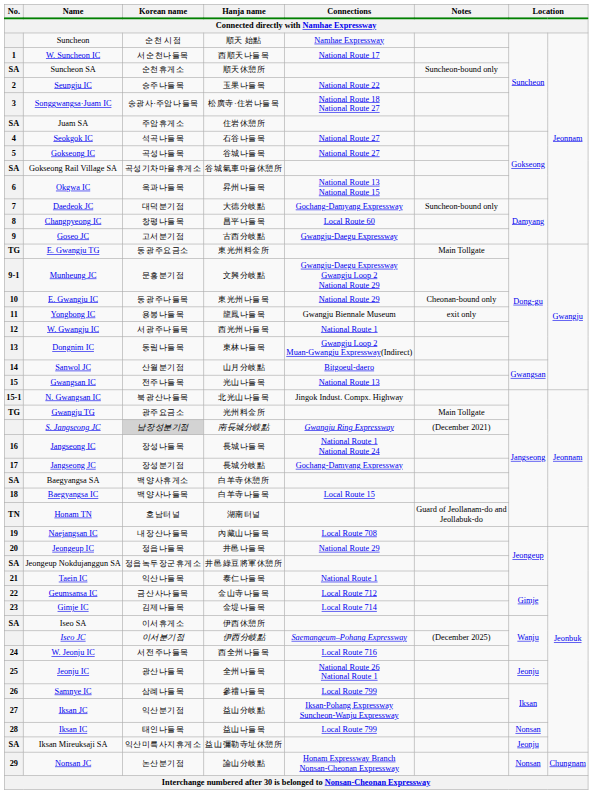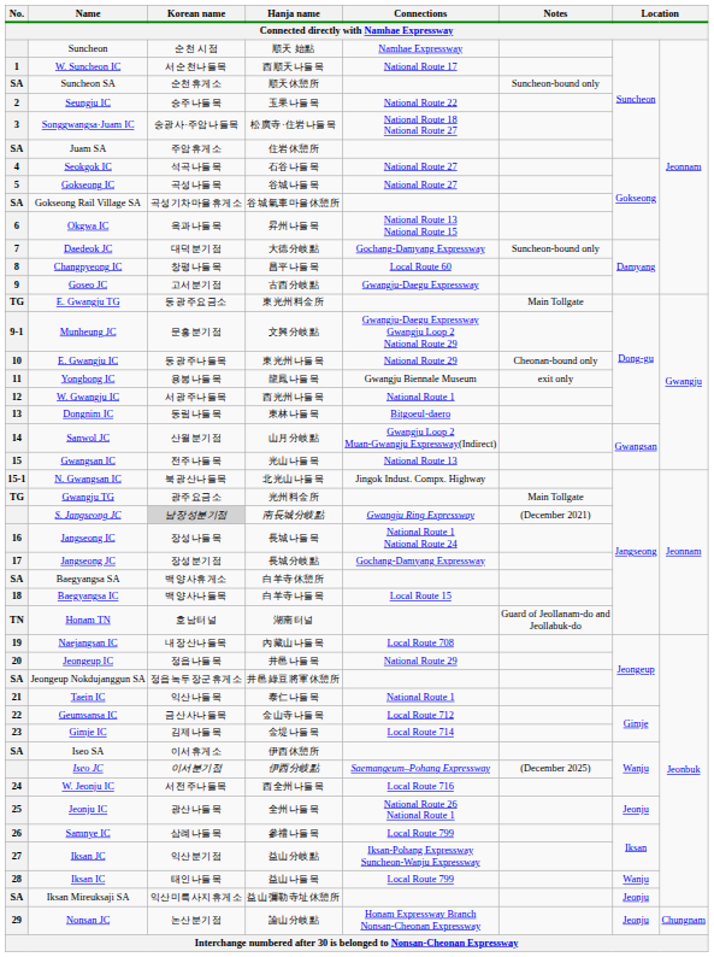 <table class="wikitable" style="font-size: 85%; text-align: center;">
 <tr style="border-bottom:solid 0.25em green;">
 <th>No.</th>
 <th>Name</th>
 <th>Korean name</th>
 <th>Hanja name</th>
 <th>Connections</th>
 <th>Notes</th>
 <th colspan="2">Location</th>
 </tr>
 <tr>
 <th colspan="8">Connected directly with  <a href='#'>Namhae Expressway</a></th>
 </tr>
 <tr>
 <th></th>
 <td>Suncheon</td>
 <td>순천 시점</td>
 <td>順天 始點</td>
 <td> <a href='#'>Namhae Expressway</a></td>
 <td></td>
 <td rowspan="6"><a href='#'>Suncheon</a></td>
 <td rowspan="13"><a href='#'>Jeonnam</a></td>
 </tr>
 <tr>
 <th>1</th>
 <td><a href='#'>W. Suncheon IC</a></td>
 <td>서순천나들목</td>
 <td>西順天나들목</td>
 <td> <a href='#'>National Route 17</a></td>
 <td></td>
 </tr>
 <tr>
 <th>SA</th>
 <td>Suncheon SA</td>
 <td>순천휴게소</td>
 <td>順天休憩所</td>
 <td></td>
 <td>Suncheon-bound only</td>
 </tr>
 <tr>
 <th>2</th>
 <td><a href='#'>Seungju IC</a></td>
 <td>승주나들목</td>
 <td>玉果나들목</td>
 <td> <a href='#'>National Route 22</a></td>
 <td></td>
 </tr>
 <tr>
 <th>3</th>
 <td><a href='#'>Songgwangsa·Juam IC</a></td>
 <td>송광사·주암나들목</td>
 <td>松廣寺·住岩나들목</td>
 <td> <a href='#'>National Route 18</a><br> <a href='#'>National Route 27</a></td>
 <td></td>
 </tr>
 <tr>
 <th>SA</th>
 <td>Juam SA</td>
 <td>주암휴게소</td>
 <td>住岩休憩所</td>
 <td></td>
 <td></td>
 </tr>
 <tr>
 <th>4</th>
 <td><a href='#'>Seokgok IC</a></td>
 <td>석곡나들목</td>
 <td>石谷나들목</td>
 <td> <a href='#'>National Route 27</a></td>
 <td></td>
 <td rowspan="4"><a href='#'>Gokseong</a></td>
 </tr>
 <tr>
 <th>5</th>
 <td><a href='#'>Gokseong IC</a></td>
 <td>곡성나들목</td>
 <td>谷城나들목</td>
 <td> <a href='#'>National Route 27</a></td>
 <td></td>
 </tr>
 <tr>
 <th>SA</th>
 <td>Gokseong Rail Village SA</td>
 <td>곡성기차마을휴게소</td>
 <td>谷城氣車마을休憩所</td>
 <td></td>
 <td></td>
 </tr>
 <tr>
 <th>6</th>
 <td><a href='#'>Okgwa IC</a></td>
 <td>옥과나들목</td>
 <td>昇州나들목</td>
 <td> <a href='#'>National Route 13</a><br> <a href='#'>National Route 15</a></td>
 <td></td>
 </tr>
 <tr>
 <th>7</th>
 <td><a href='#'>Daedeok JC</a></td>
 <td>대덕분기점</td>
 <td>大德分岐點</td>
 <td> <a href='#'>Gochang-Damyang Expressway</a></td>
 <td>Suncheon-bound only</td>
 <td rowspan="3"><a href='#'>Damyang</a></td>
 </tr>
 <tr>
 <th>8</th>
 <td><a href='#'>Changpyeong IC</a></td>
 <td>창평나들목</td>
 <td>昌平나들목</td>
 <td><a href='#'>Local Route 60</a></td>
 <td></td>
 </tr>
 <tr>
 <th>9</th>
 <td><a href='#'>Goseo JC</a></td>
 <td>고서분기점</td>
 <td>古西分岐點</td>
 <td> <a href='#'>Gwangju-Daegu Expressway</a></td>
 <td></td>
 </tr>
 <tr>
 <th>TG</th>
 <td><a href='#'>E. Gwangju TG</a></td>
 <td>동광주요금소</td>
 <td>東光州料金所</td>
 <td></td>
 <td>Main Tollgate</td>
 <td rowspan="6"><a href='#'>Dong-gu</a></td>
 <td rowspan="8"><a href='#'>Gwangju</a></td>
 </tr>
 <tr>
 <th>9-1</th>
 <td><a href='#'>Munheung JC</a></td>
 <td>문흥분기점</td>
 <td>文興分岐點</td>
 <td> <a href='#'>Gwangju-Daegu Expressway</a><br> <a href='#'>Gwangju Loop 2</a><br> <a href='#'>National Route 29</a></td>
 <td></td>
 </tr>
 <tr>
 <th>10</th>
 <td><a href='#'>E. Gwangju IC</a></td>
 <td>동광주나들목</td>
 <td>東光州나들목</td>
 <td> <a href='#'>National Route 29</a></td>
 <td>Cheonan-bound only</td>
 </tr>
 <tr>
 <th>11</th>
 <td><a href='#'>Yongbong IC</a></td>
 <td>용봉나들목</td>
 <td>龍鳳나들목</td>
 <td>Gwangju Biennale Museum</td>
 <td>exit only</td>
 </tr>
 <tr>
 <th>12</th>
 <td><a href='#'>W. Gwangju IC</a></td>
 <td>서광주나들목</td>
 <td>西光州나들목</td>
 <td> <a href='#'>National Route 1</a></td>
 <td></td>
 </tr>
 <tr>
 <th>13</th>
 <td><a href='#'>Dongnim IC</a></td>
 <td>동림나들목</td>
 <td>東林나들목</td>
-<td> <a href='#'>Gwangju Loop 2</a><br> <a href='#'>Muan-Gwangju Expressway</a>(Indirect)</td>
+<td> <a href='#'>Bitgoeul-daero</a></td>
 <td></td>
 </tr>
 <tr>
 <th>14</th>
 <td><a href='#'>Sanwol JC</a></td>
 <td>산월분기점</td>
 <td>山月分岐點</td>
-<td> <a href='#'>Bitgoeul-daero</a></td>
+<td> <a href='#'>Gwangju Loop 2</a><br> <a href='#'>Muan-Gwangju Expressway</a>(Indirect)</td>
 <td></td>
 <td rowspan="2"><a href='#'>Gwangsan</a></td>
 </tr>
 <tr>
 <th>15</th>
 <td><a href='#'>Gwangsan IC</a></td>
 <td>전주나들목</td>
 <td>光山나들목</td>
 <td> <a href='#'>National Route 13</a></td>
 <td></td>
 </tr>
 <tr>
 <th>15-1</th>
 <td><a href='#'>N. Gwangsan IC</a></td>
 <td>북광산나들목</td>
 <td>北光山나들목</td>
 <td> Jingok Indust. Compx. Highway</td>
 <td></td>
 <td rowspan="8"><a href='#'>Jangseong</a></td>
 <td rowspan="8"><a href='#'>Jeonnam</a></td>
 </tr>
 <tr>
 <th>TG</th>
 <td><a href='#'>Gwangju TG</a></td>
 <td>광주요금소</td>
 <td>光州料金所</td>
 <td></td>
 <td>Main Tollgate</td>
 </tr>
 <tr>
 <th></th>
 <td><em><a href='#'>S. Jangseong JC</a></em></td>
 <td style="background: lightgrey;"><em>남장성분기점</em></td>
 <td><em>南長城分岐點</em></td>
 <td> <em><a href='#'>Gwangju Ring Expressway</a></em></td>
 <td>(December 2021)</td>
 </tr>
 <tr>
 <th>16</th>
 <td><a href='#'>Jangseong IC</a></td>
 <td>장성나들목</td>
 <td>長城나들목</td>
 <td> <a href='#'>National Route 1</a><br> <a href='#'>National Route 24</a></td>
 <td></td>
 </tr>
 <tr>
 <th>17</th>
 <td><a href='#'>Jangseong JC</a></td>
 <td>장성분기점</td>
 <td>長城分岐點</td>
 <td> <a href='#'>Gochang-Damyang Expressway</a></td>
 <td></td>
 </tr>
 <tr>
 <th>SA</th>
 <td>Baegyangsa SA</td>
 <td>백양사휴게소</td>
 <td>白羊寺休憩所</td>
 <td></td>
 <td></td>
 </tr>
 <tr>
 <th>18</th>
 <td><a href='#'>Baegyangsa IC</a></td>
 <td>백양사나들목</td>
 <td>白羊寺나들목</td>
 <td><a href='#'>Local Route 15</a></td>
 <td></td>
 </tr>
 <tr>
 <th>TN</th>
 <td><a href='#'>Honam TN</a></td>
 <td>호남터널</td>
 <td>湖南터널</td>
 <td></td>
 <td>Guard of Jeollanam-do and<br>Jeollabuk-do</td>
 </tr>
 <tr>
 <th>19</th>
 <td><a href='#'>Naejangsan IC</a></td>
 <td>내장산나들목</td>
 <td>內藏山나들목</td>
 <td><a href='#'>Local Route 708</a></td>
 <td></td>
 <td rowspan="4"><a href='#'>Jeongeup</a></td>
 <td rowspan="14"><a href='#'>Jeonbuk</a></td>
 </tr>
 <tr>
 <th>20</th>
 <td><a href='#'>Jeongeup IC</a></td>
 <td>정읍나들목</td>
 <td>井邑나들목</td>
 <td> <a href='#'>National Route 29</a></td>
 <td></td>
 </tr>
 <tr>
 <th>SA</th>
 <td>Jeongeup Nokdujanggun SA</td>
 <td>정읍녹두장군휴게소</td>
 <td>井邑綠豆將軍休憩所</td>
 <td></td>
 <td></td>
 </tr>
 <tr>
 <th>21</th>
 <td><a href='#'>Taein IC</a></td>
 <td>익산나들목</td>
 <td>泰仁나들목</td>
 <td> <a href='#'>National Route 1</a></td>
 <td></td>
 </tr>
 <tr>
 <th>22</th>
 <td><a href='#'>Geumsansa IC</a></td>
 <td>금산사나들목</td>
 <td>金山寺나들목</td>
 <td><a href='#'>Local Route 712</a></td>
 <td></td>
 <td rowspan="2"><a href='#'>Gimje</a></td>
 </tr>
 <tr>
 <th>23</th>
 <td><a href='#'>Gimje IC</a></td>
 <td>김제나들목</td>
 <td>金堤나들목</td>
 <td><a href='#'>Local Route 714</a></td>
 <td></td>
 </tr>
 <tr>
 <th>SA</th>
 <td>Iseo SA</td>
 <td>이서휴게소</td>
 <td>伊西休憩所</td>
 <td></td>
 <td></td>
 <td rowspan="3"><a href='#'>Wanju</a></td>
 </tr>
 <tr>
 <th></th>
 <td><em><a href='#'>Iseo JC</a></em></td>
 <td><em>이서분기점</em></td>
 <td><em>伊西分岐點</em></td>
 <td> <em><a href='#'>Saemangeum–Pohang Expressway</a></em></td>
 <td>(December 2025)</td>
 </tr>
 <tr>
 <th>24</th>
 <td><a href='#'>W. Jeonju IC</a></td>
 <td>서전주나들목</td>
 <td>西全州나들목</td>
 <td><a href='#'>Local Route 716</a></td>
 <td></td>
 </tr>
 <tr>
 <th>25</th>
 <td><a href='#'>Jeonju IC</a></td>
 <td>광산나들목</td>
 <td>全州나들목</td>
 <td> <a href='#'>National Route 26</a><br> <a href='#'>National Route 1</a></td>
 <td></td>
 <td><a href='#'>Jeonju</a></td>
 </tr>
 <tr>
 <th>26</th>
 <td><a href='#'>Samnye IC</a></td>
 <td>삼례나들목</td>
 <td>參禮나들목</td>
 <td><a href='#'>Local Route 799</a></td>
 <td></td>
 <td rowspan="2"><a href='#'>Iksan</a></td>
 </tr>
 <tr>
 <th>27</th>
 <td><a href='#'>Iksan JC</a></td>
 <td>익산분기점</td>
 <td>益山分岐點</td>
 <td> <a href='#'>Iksan-Pohang Expressway</a><br> <a href='#'>Suncheon-Wanju Expressway</a></td>
 <td></td>
 </tr>
 <tr>
 <th>28</th>
 <td><a href='#'>Iksan IC</a></td>
 <td>태인나들목</td>
 <td>益山나들목</td>
 <td><a href='#'>Local Route 799</a></td>
 <td></td>
-<td><a href='#'>Nonsan</a></td>
+<td><a href='#'>Wanju</a></td>
 </tr>
 <tr>
 <th>SA</th>
 <td>Iksan Mireuksaji SA</td>
 <td>익산미륵사지휴게소</td>
 <td>益山彌勒寺址休憩所</td>
 <td></td>
 <td></td>
 <td><a href='#'>Jeonju</a></td>
 </tr>
 <tr>
 <th>29</th>
 <td><a href='#'>Nonsan JC</a></td>
 <td>논산분기점</td>
 <td>論山分岐點</td>
 <td> <a href='#'>Honam Expressway Branch</a><br><a href='#'>Nonsan-Cheonan Expressway</a></td>
 <td></td>
-<td><a href='#'>Nonsan</a></td>
+<td><a href='#'>Jeonju</a></td>
 <td><a href='#'>Chungnam</a></td>
 </tr>
 <tr>
 <th colspan="8">Interchange numbered after 30 is belonged to  <a href='#'>Nonsan-Cheonan Expressway</a></th>
 </tr>
 </table>
